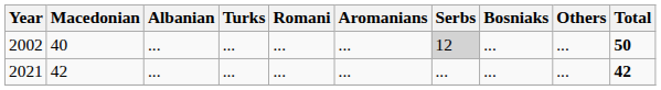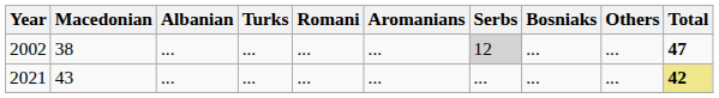 <table class="wikitable">
 <tr>
 <th>Year</th>
 <th>Macedonian</th>
 <th>Albanian</th>
 <th>Turks</th>
 <th>Romani</th>
 <th>Aromanians</th>
 <th>Serbs</th>
 <th>Bosniaks</th>
 <th><abbr>Others</abbr></th>
 <th>Total</th>
 </tr>
 <tr>
 <td>2002</td>
-<td>40</td>
+<td>38</td>
 <td>...</td>
 <td>...</td>
 <td>...</td>
 <td>...</td>
 <td style="background: lightgrey;">12</td>
 <td>...</td>
 <td>...</td>
-<td><strong>50</strong></td>
+<td><strong>47</strong></td>
 </tr>
 <tr>
 <td>2021</td>
-<td>42</td>
+<td>43</td>
 <td>...</td>
 <td>...</td>
 <td>...</td>
 <td>...</td>
 <td>...</td>
 <td>...</td>
 <td>...</td>
-<td><strong>42</strong></td>
+<td style="background: khaki;"><strong>42</strong></td>
 </tr>
 <tr>
 </tr>
 </table>
